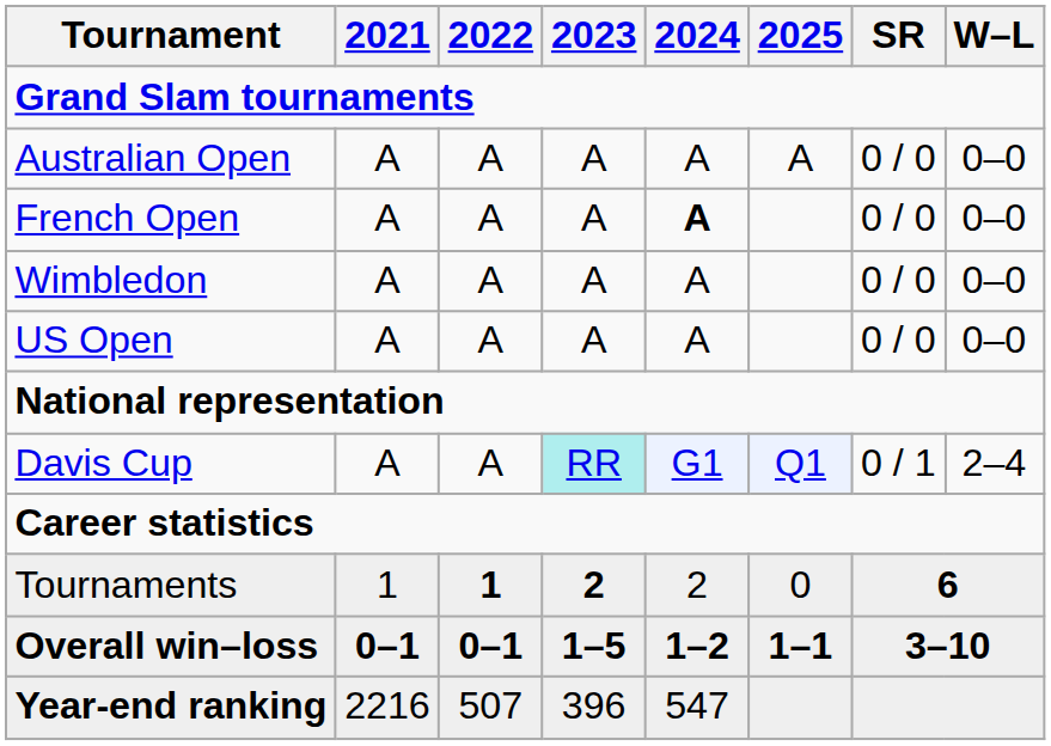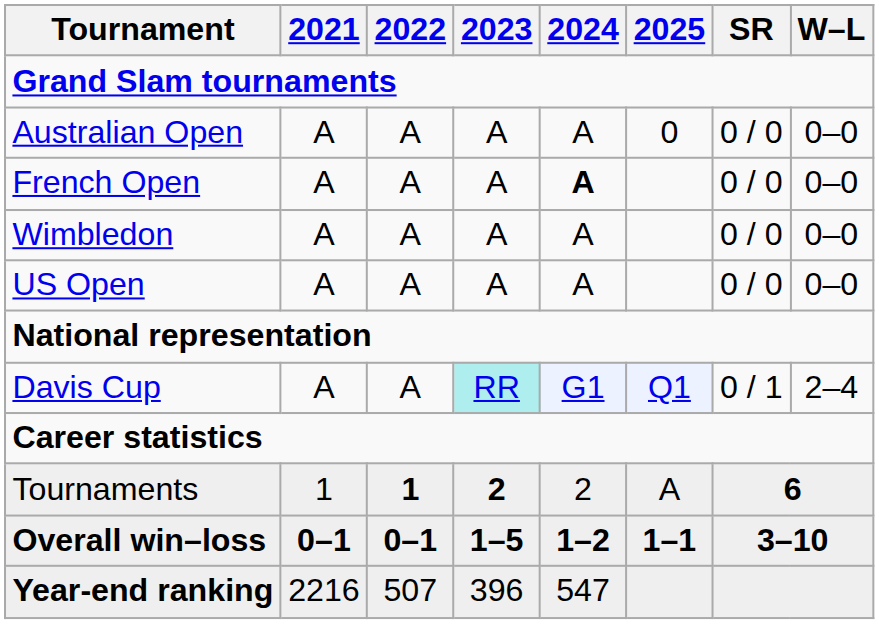 <table class=wikitable style=text-align:center>
 <tr>
 <th>Tournament</th>
 <th><a href='#'>2021</a></th>
 <th><a href='#'>2022</a></th>
 <th><a href='#'>2023</a></th>
 <th><a href='#'>2024</a></th>
 <th><a href='#'>2025</a></th>
 <th>SR</th>
 <th>W–L</th>
 </tr>
 <tr>
 <td colspan="8" align="left"><strong><a href='#'>Grand Slam tournaments</a></strong></td>
 </tr>
 <tr>
 <td align=left><a href='#'>Australian Open</a></td>
 <td>A</td>
 <td>A</td>
 <td>A</td>
 <td>A</td>
-<td>A</td>
+<td>0</td>
 <td>0 / 0</td>
 <td>0–0</td>
 </tr>
 <tr>
 <td align=left><a href='#'>French Open</a></td>
 <td>A</td>
 <td>A</td>
 <td>A</td>
 <td><strong>A</strong></td>
 <td></td>
 <td>0 / 0</td>
 <td>0–0</td>
 </tr>
 <tr>
 <td align=left><a href='#'>Wimbledon</a></td>
 <td>A</td>
 <td>A</td>
 <td>A</td>
 <td>A</td>
 <td></td>
 <td>0 / 0</td>
 <td>0–0</td>
 </tr>
 <tr>
 <td align=left><a href='#'>US Open</a></td>
 <td>A</td>
 <td>A</td>
 <td>A</td>
 <td>A</td>
 <td></td>
 <td>0 / 0</td>
 <td>0–0</td>
 </tr>
 <tr>
 <td colspan="8" align="left"><strong>National representation</strong></td>
 </tr>
 <tr>
 <td align=left><a href='#'>Davis Cup</a></td>
 <td>A</td>
 <td>A</td>
 <td bgcolor=afeeee><a href='#'>RR</a></td>
 <td bgcolor=ecf2ff><a href='#'>G1</a></td>
 <td bgcolor=ecf2ff><a href='#'>Q1</a></td>
 <td>0 / 1</td>
 <td>2–4</td>
 </tr>
 <tr>
 <td colspan="8" align="left"><strong>Career statistics</strong></td>
 </tr>
 <tr bgcolor=efefef>
 <td align=left>Tournaments</td>
 <td>1</td>
 <td><strong>1</strong></td>
 <td><strong>2</strong></td>
 <td>2</td>
-<td>0</td>
+<td>A</td>
 <td colspan="2"><strong>6</strong></td>
 </tr>
 <tr style=font-weight:bold;background:#efefef>
 <td style=text-align:left>Overall win–loss</td>
 <td>0–1</td>
 <td>0–1</td>
 <td>1–5</td>
 <td>1–2</td>
 <td>1–1</td>
 <td colspan="2">3–10</td>
 </tr>
 <tr bgcolor=efefef>
 <td align=left><strong>Year-end ranking</strong></td>
 <td>2216</td>
 <td>507</td>
 <td>396</td>
 <td>547</td>
 <td></td>
 <td colspan="2"></td>
 </tr>
 </table>
